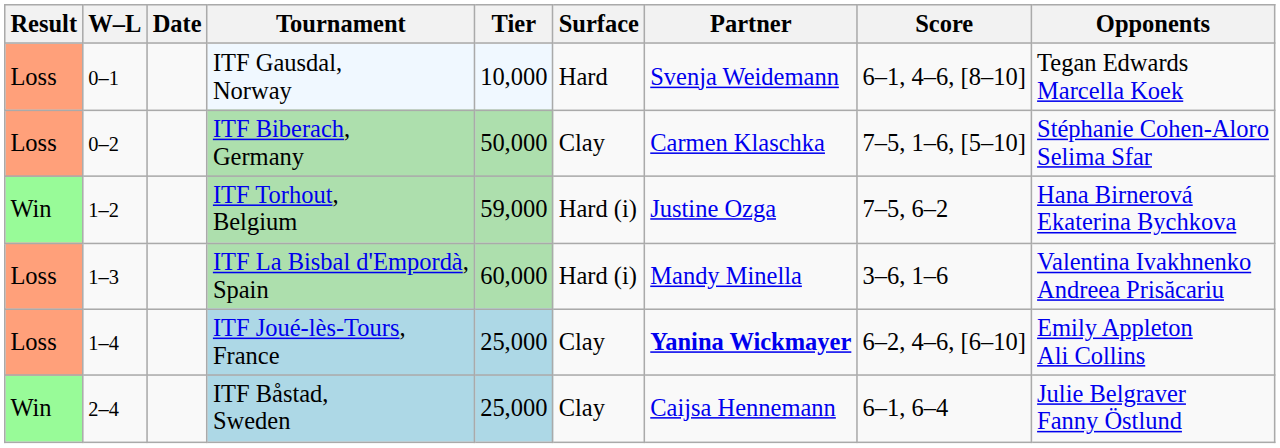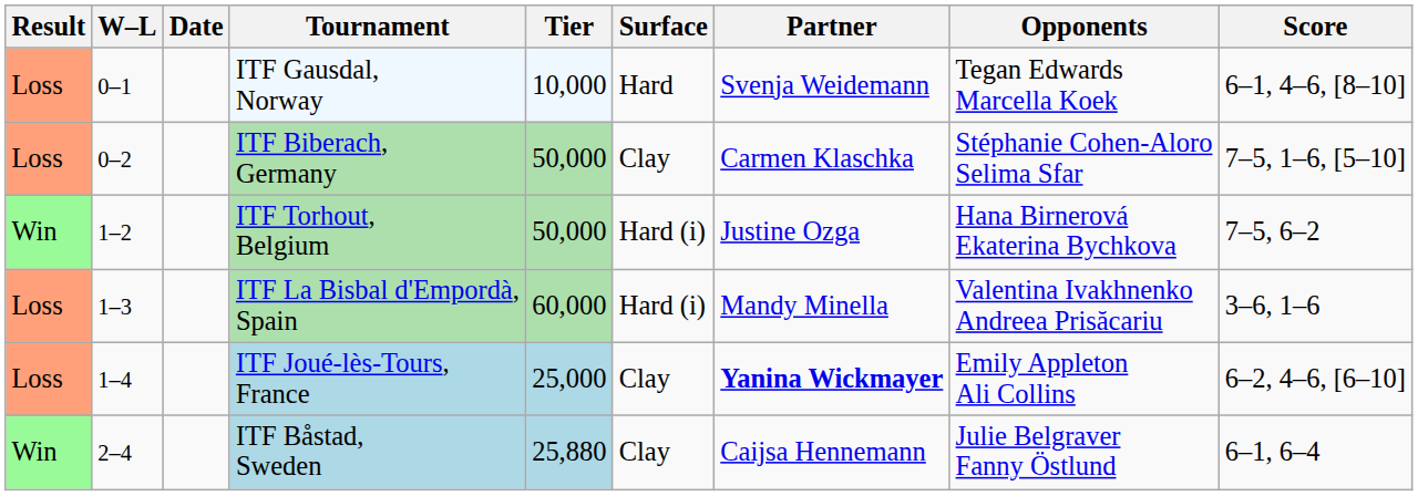 <table class="sortable wikitable nowrap">
 <tr>
 <th>Result</th>
 <th class="unsortable">W–L</th>
 <th>Date</th>
 <th>Tournament</th>
 <th>Tier</th>
 <th>Surface</th>
 <th>Partner</th>
+<th>Opponents</th>
 <th class="unsortable">Score</th>
-<th>Opponents</th>
 </tr>
 <tr>
 <td style="background:#ffa07a;">Loss</td>
 <td><small>0–1</small></td>
 <td></td>
 <td style="background:#f0f8ff;">ITF Gausdal, <br> Norway</td>
 <td style="background:#f0f8ff;">10,000</td>
 <td>Hard</td>
 <td> <a href='#'>Svenja Weidemann</a></td>
+<td> Tegan Edwards <br>  <a href='#'>Marcella Koek</a></td>
 <td>6–1, 4–6, [8–10]</td>
-<td> Tegan Edwards <br>  <a href='#'>Marcella Koek</a></td>
 </tr>
 <tr>
 <td style="background:#ffa07a;">Loss</td>
 <td><small>0–2</small></td>
 <td></td>
 <td style="background:#addfad;"><a href='#'>ITF Biberach</a>, <br> Germany</td>
 <td style="background:#addfad;">50,000</td>
 <td>Clay</td>
 <td> <a href='#'>Carmen Klaschka</a></td>
+<td> <a href='#'>Stéphanie Cohen-Aloro</a> <br>  <a href='#'>Selima Sfar</a></td>
 <td>7–5, 1–6, [5–10]</td>
-<td> <a href='#'>Stéphanie Cohen-Aloro</a> <br>  <a href='#'>Selima Sfar</a></td>
 </tr>
 <tr>
 <td style="background:#98fb98;">Win</td>
 <td><small>1–2</small></td>
 <td></td>
 <td style="background:#addfad;"><a href='#'>ITF Torhout</a>, <br> Belgium</td>
-<td style="background:#addfad;">59,000</td>
+<td style="background:#addfad;">50,000</td>
 <td>Hard (i)</td>
 <td> <a href='#'>Justine Ozga</a></td>
+<td> <a href='#'>Hana Birnerová</a> <br>  <a href='#'>Ekaterina Bychkova</a></td>
 <td>7–5, 6–2</td>
-<td> <a href='#'>Hana Birnerová</a> <br>  <a href='#'>Ekaterina Bychkova</a></td>
 </tr>
 <tr>
 <td style="background:#ffa07a;">Loss</td>
 <td><small>1–3</small></td>
 <td><a href='#'></a></td>
 <td style="background:#addfad;"><a href='#'>ITF La Bisbal d'Empordà</a>, <br> Spain</td>
 <td style="background:#addfad;">60,000</td>
 <td>Hard (i)</td>
 <td> <a href='#'>Mandy Minella</a></td>
+<td> <a href='#'>Valentina Ivakhnenko</a> <br>  <a href='#'>Andreea Prisăcariu</a></td>
 <td>3–6, 1–6</td>
-<td> <a href='#'>Valentina Ivakhnenko</a> <br>  <a href='#'>Andreea Prisăcariu</a></td>
 </tr>
 <tr>
 <td style="background:#ffa07a;">Loss</td>
 <td><small>1–4</small></td>
 <td></td>
 <td style="background:lightblue;"><a href='#'>ITF Joué-lès-Tours</a>, <br> France</td>
 <td style="background:lightblue;">25,000</td>
 <td>Clay</td>
 <td><strong> <a href='#'>Yanina Wickmayer</a></strong></td>
+<td> <a href='#'>Emily Appleton</a> <br>  <a href='#'>Ali Collins</a></td>
 <td>6–2, 4–6, [6–10]</td>
-<td> <a href='#'>Emily Appleton</a> <br>  <a href='#'>Ali Collins</a></td>
 </tr>
 <tr>
 <td style="background:#98fb98;">Win</td>
 <td><small>2–4</small></td>
 <td></td>
 <td style="background:lightblue;">ITF Båstad, <br> Sweden</td>
-<td style="background:lightblue;">25,000</td>
+<td style="background:lightblue;">25,880</td>
 <td>Clay</td>
 <td> <a href='#'>Caijsa Hennemann</a></td>
+<td> <a href='#'>Julie Belgraver</a> <br>  <a href='#'>Fanny Östlund</a></td>
 <td>6–1, 6–4</td>
-<td> <a href='#'>Julie Belgraver</a> <br>  <a href='#'>Fanny Östlund</a></td>
 </tr>
 </table>
